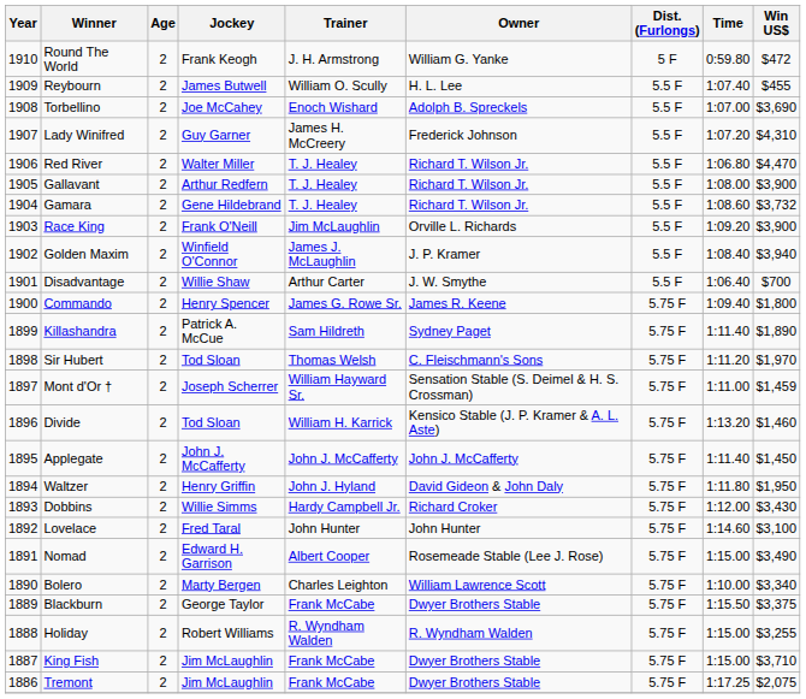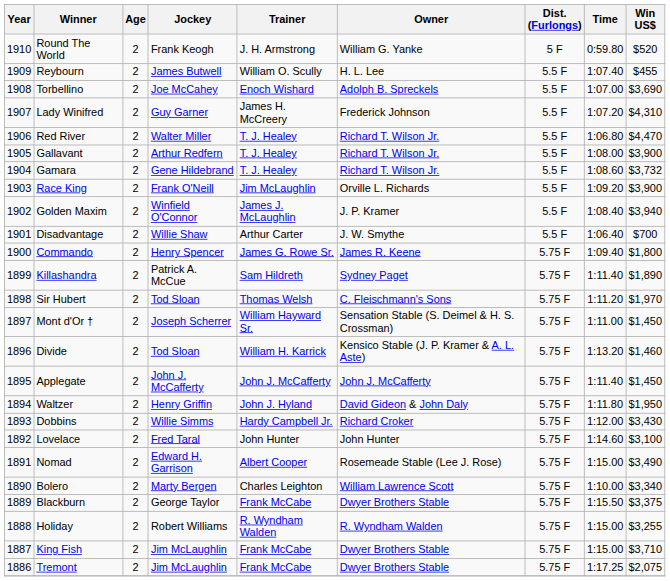 <table class="wikitable sortable" style="font-size:90%">
 <tr>
 <th style="width:30px">Year<br></th>
 <th style="width:110px">Winner<br></th>
 <th style="width:15px">Age</th>
 <th style="width:110px">Jockey<br></th>
 <th style="width:125px">Trainer<br></th>
 <th>Owner<br></th>
 <th style="width:25px">Dist.<br> <span>(<a href='#'>Furlongs</a>)</span></th>
 <th style="width:25px">Time<br></th>
 <th style="width:25px">Win<br>US$</th>
 </tr>
 <tr>
 <td align=center>1910</td>
 <td>Round The World</td>
 <td align=center>2</td>
 <td>Frank Keogh</td>
 <td>J. H. Armstrong</td>
 <td>William G. Yanke</td>
 <td align=center>5 F</td>
 <td align=center>0:59.80</td>
-<td align=center>$472</td>
+<td align=center>$520</td>
 </tr>
 <tr>
 <td align=center>1909</td>
 <td>Reybourn</td>
 <td align=center>2</td>
 <td><a href='#'>James Butwell</a></td>
 <td>William O. Scully</td>
 <td>H. L. Lee</td>
 <td align=center>5.5 F</td>
 <td align=center>1:07.40</td>
 <td align=center>$455</td>
 </tr>
 <tr>
 <td align=center>1908</td>
 <td>Torbellino</td>
 <td align=center>2</td>
 <td><a href='#'>Joe McCahey</a></td>
 <td><a href='#'>Enoch Wishard</a></td>
 <td><a href='#'>Adolph B. Spreckels</a></td>
 <td align=center>5.5 F</td>
 <td align=center>1:07.00</td>
 <td align=center>$3,690</td>
 </tr>
 <tr>
 <td align=center>1907</td>
 <td>Lady Winifred</td>
 <td align=center>2</td>
 <td><a href='#'>Guy Garner</a></td>
 <td>James H. McCreery</td>
 <td>Frederick Johnson</td>
 <td align=center>5.5 F</td>
 <td align=center>1:07.20</td>
 <td align=center>$4,310</td>
 </tr>
 <tr>
 <td align=center>1906</td>
 <td>Red River</td>
 <td align=center>2</td>
 <td><a href='#'>Walter Miller</a></td>
 <td><a href='#'>T. J. Healey</a></td>
 <td><a href='#'>Richard T. Wilson Jr.</a></td>
 <td align=center>5.5 F</td>
 <td align=center>1:06.80</td>
 <td align=center>$4,470</td>
 </tr>
 <tr>
 <td align=center>1905</td>
 <td>Gallavant</td>
 <td align=center>2</td>
 <td><a href='#'>Arthur Redfern</a></td>
 <td><a href='#'>T. J. Healey</a></td>
 <td><a href='#'>Richard T. Wilson Jr.</a></td>
 <td align=center>5.5 F</td>
 <td align=center>1:08.00</td>
 <td align=center>$3,900</td>
 </tr>
 <tr>
 <td align=center>1904</td>
 <td>Gamara</td>
 <td align=center>2</td>
 <td><a href='#'>Gene Hildebrand</a></td>
 <td><a href='#'>T. J. Healey</a></td>
 <td><a href='#'>Richard T. Wilson Jr.</a></td>
 <td align=center>5.5 F</td>
 <td align=center>1:08.60</td>
 <td align=center>$3,732</td>
 </tr>
 <tr>
 <td align=center>1903</td>
 <td><a href='#'>Race King</a></td>
 <td align=center>2</td>
 <td><a href='#'>Frank O'Neill</a></td>
 <td><a href='#'>Jim McLaughlin</a></td>
 <td>Orville L. Richards</td>
 <td align=center>5.5 F</td>
 <td align=center>1:09.20</td>
 <td align=center>$3,900</td>
 </tr>
 <tr>
 <td align=center>1902</td>
 <td>Golden Maxim</td>
 <td align=center>2</td>
 <td><a href='#'>Winfield O'Connor</a></td>
 <td><a href='#'>James J. McLaughlin</a></td>
 <td>J. P. Kramer</td>
 <td align=center>5.5 F</td>
 <td align=center>1:08.40</td>
 <td align=center>$3,940</td>
 </tr>
 <tr>
 <td align=center>1901</td>
 <td>Disadvantage</td>
 <td align=center>2</td>
 <td><a href='#'>Willie Shaw</a></td>
 <td>Arthur Carter</td>
 <td>J. W. Smythe</td>
 <td align=center>5.5 F</td>
 <td align=center>1:06.40</td>
 <td align=center>$700</td>
 </tr>
 <tr>
 <td align=center>1900</td>
 <td><a href='#'>Commando</a></td>
 <td align=center>2</td>
 <td><a href='#'>Henry Spencer</a></td>
 <td><a href='#'>James G. Rowe Sr.</a></td>
 <td><a href='#'>James R. Keene</a></td>
 <td align=center>5.75 F</td>
 <td align=center>1:09.40</td>
 <td align=center>$1,800</td>
 </tr>
 <tr>
 <td align=center>1899</td>
 <td><a href='#'>Killashandra</a></td>
 <td align=center>2</td>
 <td>Patrick A. McCue</td>
 <td><a href='#'>Sam Hildreth</a></td>
 <td><a href='#'>Sydney Paget</a></td>
 <td align=center>5.75 F</td>
 <td align=center>1:11.40</td>
 <td align=center>$1,890</td>
 </tr>
 <tr>
 <td align=center>1898</td>
 <td>Sir Hubert</td>
 <td align=center>2</td>
 <td><a href='#'>Tod Sloan</a></td>
 <td><a href='#'>Thomas Welsh</a></td>
 <td><a href='#'>C. Fleischmann's Sons</a></td>
 <td align=center>5.75 F</td>
 <td align=center>1:11.20</td>
 <td align=center>$1,970</td>
 </tr>
 <tr>
 <td align=center>1897</td>
 <td>Mont d'Or †</td>
 <td align=center>2</td>
 <td><a href='#'>Joseph Scherrer</a></td>
 <td><a href='#'>William Hayward Sr.</a></td>
 <td>Sensation Stable (S. Deimel & H. S. Crossman)</td>
 <td align=center>5.75 F</td>
 <td align=center>1:11.00</td>
-<td align=center>$1,459</td>
+<td align=center>$1,450</td>
 </tr>
 <tr>
 <td align=center>1896</td>
 <td>Divide</td>
 <td align=center>2</td>
 <td><a href='#'>Tod Sloan</a></td>
 <td><a href='#'>William H. Karrick</a></td>
 <td>Kensico Stable (J. P. Kramer & <a href='#'>A. L. Aste</a>)</td>
 <td align=center>5.75 F</td>
 <td align=center>1:13.20</td>
 <td align=center>$1,460</td>
 </tr>
 <tr>
 <td align=center>1895</td>
 <td>Applegate</td>
 <td align=center>2</td>
 <td><a href='#'>John J. McCafferty</a></td>
 <td><a href='#'>John J. McCafferty</a></td>
 <td><a href='#'>John J. McCafferty</a></td>
 <td align=center>5.75 F</td>
 <td align=center>1:11.40</td>
 <td align=center>$1,450</td>
 </tr>
 <tr>
 <td align=center>1894</td>
 <td>Waltzer</td>
 <td align=center>2</td>
 <td><a href='#'>Henry Griffin</a></td>
 <td><a href='#'>John J. Hyland</a></td>
 <td><a href='#'>David Gideon</a> & <a href='#'>John Daly</a></td>
 <td align=center>5.75 F</td>
 <td align=center>1:11.80</td>
 <td align=center>$1,950</td>
 </tr>
 <tr>
 <td align=center>1893</td>
 <td>Dobbins</td>
 <td align=center>2</td>
 <td><a href='#'>Willie Simms</a></td>
 <td><a href='#'>Hardy Campbell Jr.</a></td>
 <td><a href='#'>Richard Croker</a></td>
 <td align=center>5.75 F</td>
 <td align=center>1:12.00</td>
 <td align=center>$3,430</td>
 </tr>
 <tr>
 <td align=center>1892</td>
 <td>Lovelace</td>
 <td align=center>2</td>
 <td><a href='#'>Fred Taral</a></td>
 <td>John Hunter</td>
 <td>John Hunter</td>
 <td align=center>5.75 F</td>
 <td align=center>1:14.60</td>
 <td align=center>$3,100</td>
 </tr>
 <tr>
 <td align=center>1891</td>
 <td>Nomad</td>
 <td align=center>2</td>
 <td><a href='#'>Edward H. Garrison</a></td>
 <td><a href='#'>Albert Cooper</a></td>
 <td>Rosemeade Stable (Lee J. Rose)</td>
 <td align=center>5.75 F</td>
 <td align=center>1:15.00</td>
 <td align=center>$3,490</td>
 </tr>
 <tr>
 <td align=center>1890</td>
 <td>Bolero</td>
 <td align=center>2</td>
 <td><a href='#'>Marty Bergen</a></td>
 <td>Charles Leighton</td>
 <td><a href='#'>William Lawrence Scott</a></td>
 <td align=center>5.75 F</td>
 <td align=center>1:10.00</td>
 <td align=center>$3,340</td>
 </tr>
 <tr>
 <td align=center>1889</td>
 <td>Blackburn</td>
 <td align=center>2</td>
 <td>George Taylor</td>
 <td><a href='#'>Frank McCabe</a></td>
 <td><a href='#'>Dwyer Brothers Stable</a></td>
 <td align=center>5.75 F</td>
 <td align=center>1:15.50</td>
 <td align=center>$3,375</td>
 </tr>
 <tr>
 <td align=center>1888</td>
 <td>Holiday</td>
 <td align=center>2</td>
 <td>Robert Williams</td>
 <td><a href='#'>R. Wyndham Walden</a></td>
 <td><a href='#'>R. Wyndham Walden</a></td>
 <td align=center>5.75 F</td>
 <td align=center>1:15.00</td>
 <td align=center>$3,255</td>
 </tr>
 <tr>
 <td align=center>1887</td>
 <td><a href='#'>King Fish</a></td>
 <td align=center>2</td>
 <td><a href='#'>Jim McLaughlin</a></td>
 <td><a href='#'>Frank McCabe</a></td>
 <td><a href='#'>Dwyer Brothers Stable</a></td>
 <td align=center>5.75 F</td>
 <td align=center>1:15.00</td>
 <td align=center>$3,710</td>
 </tr>
 <tr>
 <td align=center>1886</td>
 <td><a href='#'>Tremont</a></td>
 <td align=center>2</td>
 <td><a href='#'>Jim McLaughlin</a></td>
 <td><a href='#'>Frank McCabe</a></td>
 <td><a href='#'>Dwyer Brothers Stable</a></td>
 <td align=center>5.75 F</td>
 <td align=center>1:17.25</td>
 <td align=center>$2,075</td>
 </tr>
 <tr>
 </tr>
 </table>
